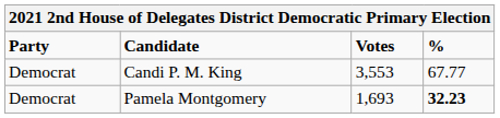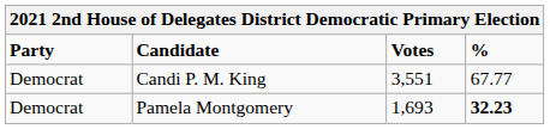 <table class="wikitable">
 <tr>
 <th colspan="4">2021 2nd House of Delegates District Democratic Primary Election</th>
 </tr>
 <tr>
 <td><strong>Party</strong></td>
 <td><strong>Candidate</strong></td>
 <td><strong>Votes</strong></td>
 <td><strong>%</strong></td>
 </tr>
 <tr>
 <td>Democrat</td>
 <td>Candi P. M. King</td>
-<td>3,553</td>
+<td>3,551</td>
 <td>67.77</td>
 </tr>
 <tr>
 <td>Democrat</td>
 <td>Pamela Montgomery</td>
 <td>1,693</td>
 <td><strong>32.23</strong></td>
 </tr>
 </table>
